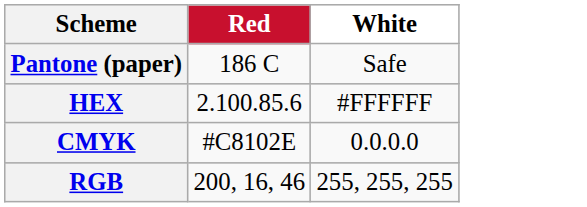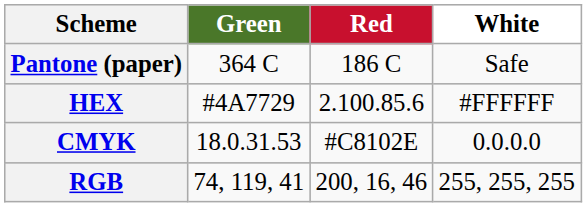 <table class="wikitable" style="text-align:center;">
 <tr>
 <th>Scheme</th>
+<th scope="col" style="background:#4A7729; color:white;">Green</th>
 <th scope="col" style="background:#C8102E; color:white;">Red</th>
 <th scope="col" style="background:white; color:black;">White</th>
 </tr>
 <tr>
 <th scope="row"><a href='#'>Pantone</a> (paper)</th>
+<td>364 C</td>
 <td>186 C</td>
 <td>Safe</td>
 </tr>
 <tr>
 <th scope="row"><a href='#'>HEX</a></th>
+<td>#4A7729</td>
 <td>2.100.85.6</td>
 <td>#FFFFFF</td>
 </tr>
 <tr>
 <th scope="row"><a href='#'>CMYK</a></th>
+<td>18.0.31.53</td>
 <td>#C8102E</td>
 <td>0.0.0.0</td>
 </tr>
 <tr>
 <th scope="row"><a href='#'>RGB</a></th>
+<td>74, 119, 41</td>
 <td>200, 16, 46</td>
 <td>255, 255, 255</td>
 </tr>
 </table>
